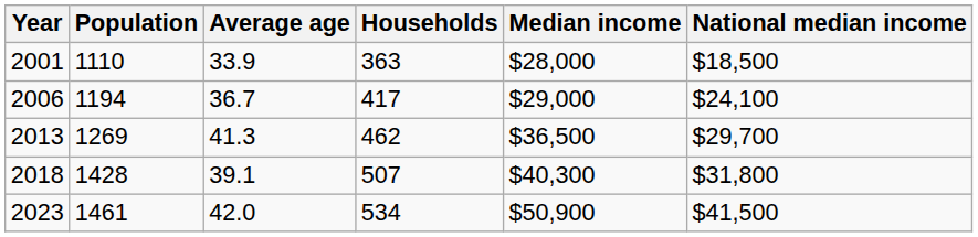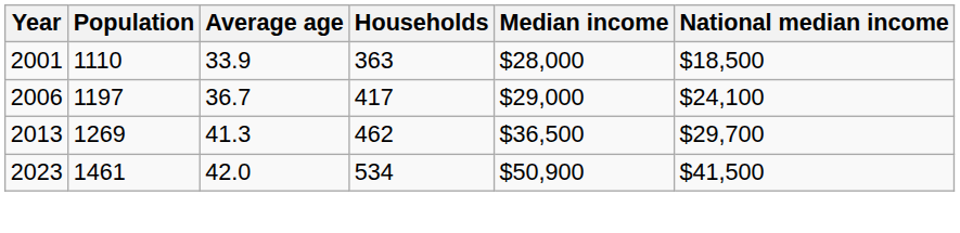 <table class="wikitable">
 <tr>
 <th>Year</th>
 <th>Population</th>
 <th>Average age</th>
 <th>Households</th>
 <th>Median income</th>
 <th>National median income</th>
 </tr>
 <tr>
 <td>2001</td>
 <td>1110</td>
 <td>33.9</td>
 <td>363</td>
 <td>$28,000</td>
 <td>$18,500</td>
 </tr>
 <tr>
 <td>2006</td>
-<td>1194</td>
+<td>1197</td>
 <td>36.7</td>
 <td>417</td>
 <td>$29,000</td>
 <td>$24,100</td>
 </tr>
 <tr>
 <td>2013</td>
 <td>1269</td>
 <td>41.3</td>
 <td>462</td>
 <td>$36,500</td>
 <td>$29,700</td>
 </tr>
 <tr>
-<td>2018</td>
-<td>1428</td>
-<td>39.1</td>
-<td>507</td>
-<td>$40,300</td>
-<td>$31,800</td>
-</tr>
-<tr>
 <td>2023</td>
 <td>1461</td>
 <td>42.0</td>
 <td>534</td>
 <td>$50,900</td>
 <td>$41,500</td>
 </tr>
 </table>
